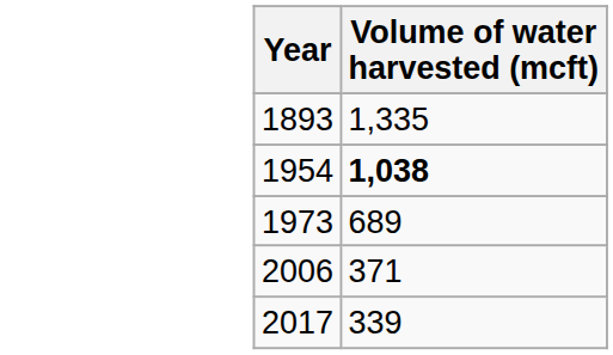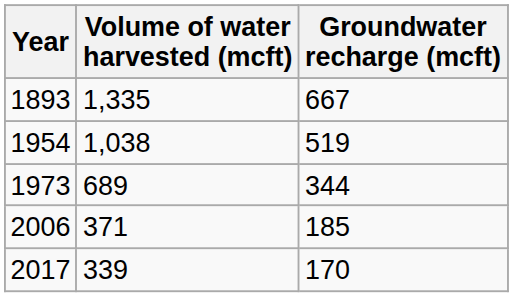 <table class="wikitable" style="font-size: 90%" align=right>
 <tr>
 <th>Year</th>
 <th>Volume of water<br>harvested (mcft)</th>
+<th>Groundwater<br>recharge (mcft)</th>
 </tr>
 <tr>
 <td>1893</td>
 <td>1,335</td>
+<td>667</td>
 </tr>
 <tr>
 <td>1954</td>
-<td><strong>1,038</strong></td>
+<td>1,038</td>
+<td>519</td>
 </tr>
 <tr>
 <td>1973</td>
 <td>689</td>
+<td>344</td>
 </tr>
 <tr>
 <td>2006</td>
 <td>371</td>
+<td>185</td>
 </tr>
 <tr>
 <td>2017</td>
 <td>339</td>
+<td>170</td>
 </tr>
 </table>
